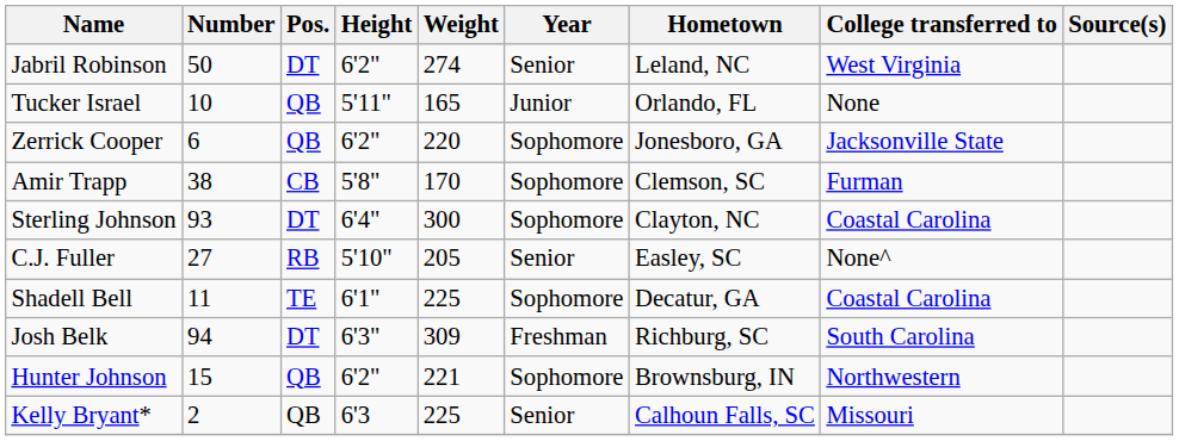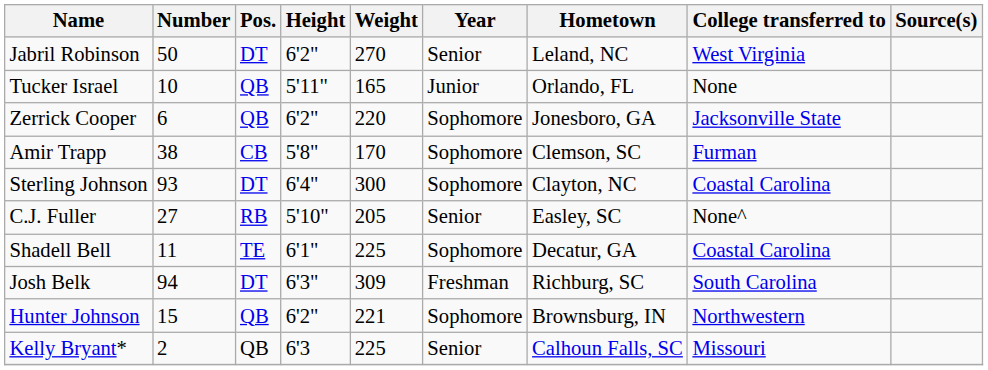 <table class="wikitable sortable" border="1">
 <tr>
 <th>Name</th>
 <th>Number</th>
 <th>Pos.</th>
 <th>Height</th>
 <th>Weight</th>
 <th>Year</th>
 <th>Hometown</th>
 <th>College transferred to</th>
 <th>Source(s)</th>
 </tr>
 <tr>
 <td sortname>Jabril Robinson</td>
 <td>50</td>
 <td><a href='#'>DT</a></td>
 <td>6'2"</td>
-<td>274</td>
+<td>270</td>
 <td> Senior</td>
 <td>Leland, NC</td>
 <td><a href='#'>West Virginia</a></td>
 <td></td>
 </tr>
 <tr>
 <td sortname>Tucker Israel</td>
 <td>10</td>
 <td><a href='#'>QB</a></td>
 <td>5'11"</td>
 <td>165</td>
 <td> Junior</td>
 <td>Orlando, FL</td>
 <td>None</td>
 <td></td>
 </tr>
 <tr>
 <td sortname>Zerrick Cooper</td>
 <td>6</td>
 <td><a href='#'>QB</a></td>
 <td>6'2"</td>
 <td>220</td>
 <td> Sophomore</td>
 <td>Jonesboro, GA</td>
 <td><a href='#'>Jacksonville State</a></td>
 <td></td>
 </tr>
 <tr>
 <td sortname>Amir Trapp</td>
 <td>38</td>
 <td><a href='#'>CB</a></td>
 <td>5'8"</td>
 <td>170</td>
 <td> Sophomore</td>
 <td>Clemson, SC</td>
 <td><a href='#'>Furman</a></td>
 <td></td>
 </tr>
 <tr>
 <td sortname>Sterling Johnson</td>
 <td>93</td>
 <td><a href='#'>DT</a></td>
 <td>6'4"</td>
 <td>300</td>
 <td> Sophomore</td>
 <td>Clayton, NC</td>
 <td><a href='#'>Coastal Carolina</a></td>
 <td></td>
 </tr>
 <tr>
 <td sortname>C.J. Fuller</td>
 <td>27</td>
 <td><a href='#'>RB</a></td>
 <td>5'10"</td>
 <td>205</td>
 <td> Senior</td>
 <td>Easley, SC</td>
 <td>None^</td>
 <td></td>
 </tr>
 <tr>
 <td sortname>Shadell Bell</td>
 <td>11</td>
 <td><a href='#'>TE</a></td>
 <td>6'1"</td>
 <td>225</td>
 <td> Sophomore</td>
 <td>Decatur, GA</td>
 <td><a href='#'>Coastal Carolina</a></td>
 <td></td>
 </tr>
 <tr>
 <td sortname>Josh Belk</td>
 <td>94</td>
 <td><a href='#'>DT</a></td>
 <td>6'3"</td>
 <td>309</td>
 <td>Freshman</td>
 <td>Richburg, SC</td>
 <td><a href='#'>South Carolina</a></td>
 <td></td>
 </tr>
 <tr>
 <td sortname><a href='#'>Hunter Johnson</a></td>
 <td>15</td>
 <td><a href='#'>QB</a></td>
 <td>6'2"</td>
 <td>221</td>
 <td>Sophomore</td>
 <td>Brownsburg, IN</td>
 <td><a href='#'>Northwestern</a></td>
 <td></td>
 </tr>
 <tr>
 <td sortname><a href='#'>Kelly Bryant</a>*</td>
 <td>2</td>
 <td>QB</td>
 <td>6'3</td>
 <td>225</td>
 <td>Senior</td>
 <td><a href='#'>Calhoun Falls, SC</a></td>
 <td><a href='#'>Missouri</a></td>
 <td></td>
 </tr>
 <tr>
 </tr>
 </table>
